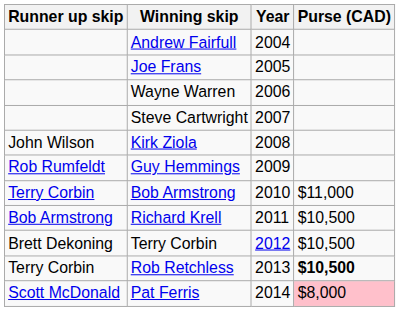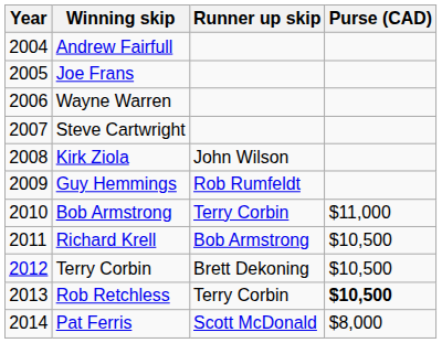 <table class="wikitable">
 <tr>
+<th>Year</th>
+<th>Winning skip</th>
 <th>Runner up skip</th>
-<th>Winning skip</th>
-<th>Year</th>
 <th>Purse (CAD)</th>
 </tr>
 <tr>
+<td>2004</td>
+<td> <a href='#'>Andrew Fairfull</a></td>
 <td></td>
-<td> <a href='#'>Andrew Fairfull</a></td>
-<td>2004</td>
 <td></td>
 </tr>
 <tr>
+<td>2005</td>
+<td> <a href='#'>Joe Frans</a></td>
 <td></td>
-<td> <a href='#'>Joe Frans</a></td>
-<td>2005</td>
 <td></td>
 </tr>
 <tr>
+<td>2006</td>
+<td> Wayne Warren</td>
 <td></td>
-<td> Wayne Warren</td>
-<td>2006</td>
 <td></td>
 </tr>
 <tr>
+<td>2007</td>
+<td> Steve Cartwright</td>
 <td></td>
-<td> Steve Cartwright</td>
-<td>2007</td>
 <td></td>
 </tr>
 <tr>
+<td>2008</td>
+<td> <a href='#'>Kirk Ziola</a></td>
 <td> John Wilson</td>
-<td> <a href='#'>Kirk Ziola</a></td>
-<td>2008</td>
 <td></td>
 </tr>
 <tr>
+<td>2009</td>
+<td> <a href='#'>Guy Hemmings</a></td>
 <td> <a href='#'>Rob Rumfeldt</a></td>
-<td> <a href='#'>Guy Hemmings</a></td>
-<td>2009</td>
 <td></td>
 </tr>
 <tr>
+<td>2010</td>
+<td> <a href='#'>Bob Armstrong</a></td>
 <td> <a href='#'>Terry Corbin</a></td>
-<td> <a href='#'>Bob Armstrong</a></td>
-<td>2010</td>
 <td>$11,000</td>
 </tr>
 <tr>
+<td>2011</td>
+<td> <a href='#'>Richard Krell</a></td>
 <td> <a href='#'>Bob Armstrong</a></td>
-<td> <a href='#'>Richard Krell</a></td>
-<td>2011</td>
 <td>$10,500</td>
 </tr>
 <tr>
+<td><a href='#'>2012</a></td>
+<td> Terry Corbin</td>
 <td> Brett Dekoning</td>
-<td> Terry Corbin</td>
-<td><a href='#'>2012</a></td>
 <td>$10,500</td>
 </tr>
 <tr>
+<td>2013</td>
+<td> <a href='#'>Rob Retchless</a></td>
 <td> Terry Corbin</td>
-<td> <a href='#'>Rob Retchless</a></td>
-<td>2013</td>
 <td><strong>$10,500</strong></td>
 </tr>
 <tr>
+<td>2014</td>
+<td> <a href='#'>Pat Ferris</a></td>
 <td> <a href='#'>Scott McDonald</a></td>
-<td> <a href='#'>Pat Ferris</a></td>
-<td>2014</td>
-<td style="background: pink;">$8,000</td>
+<td>$8,000</td>
 </tr>
 </table>
